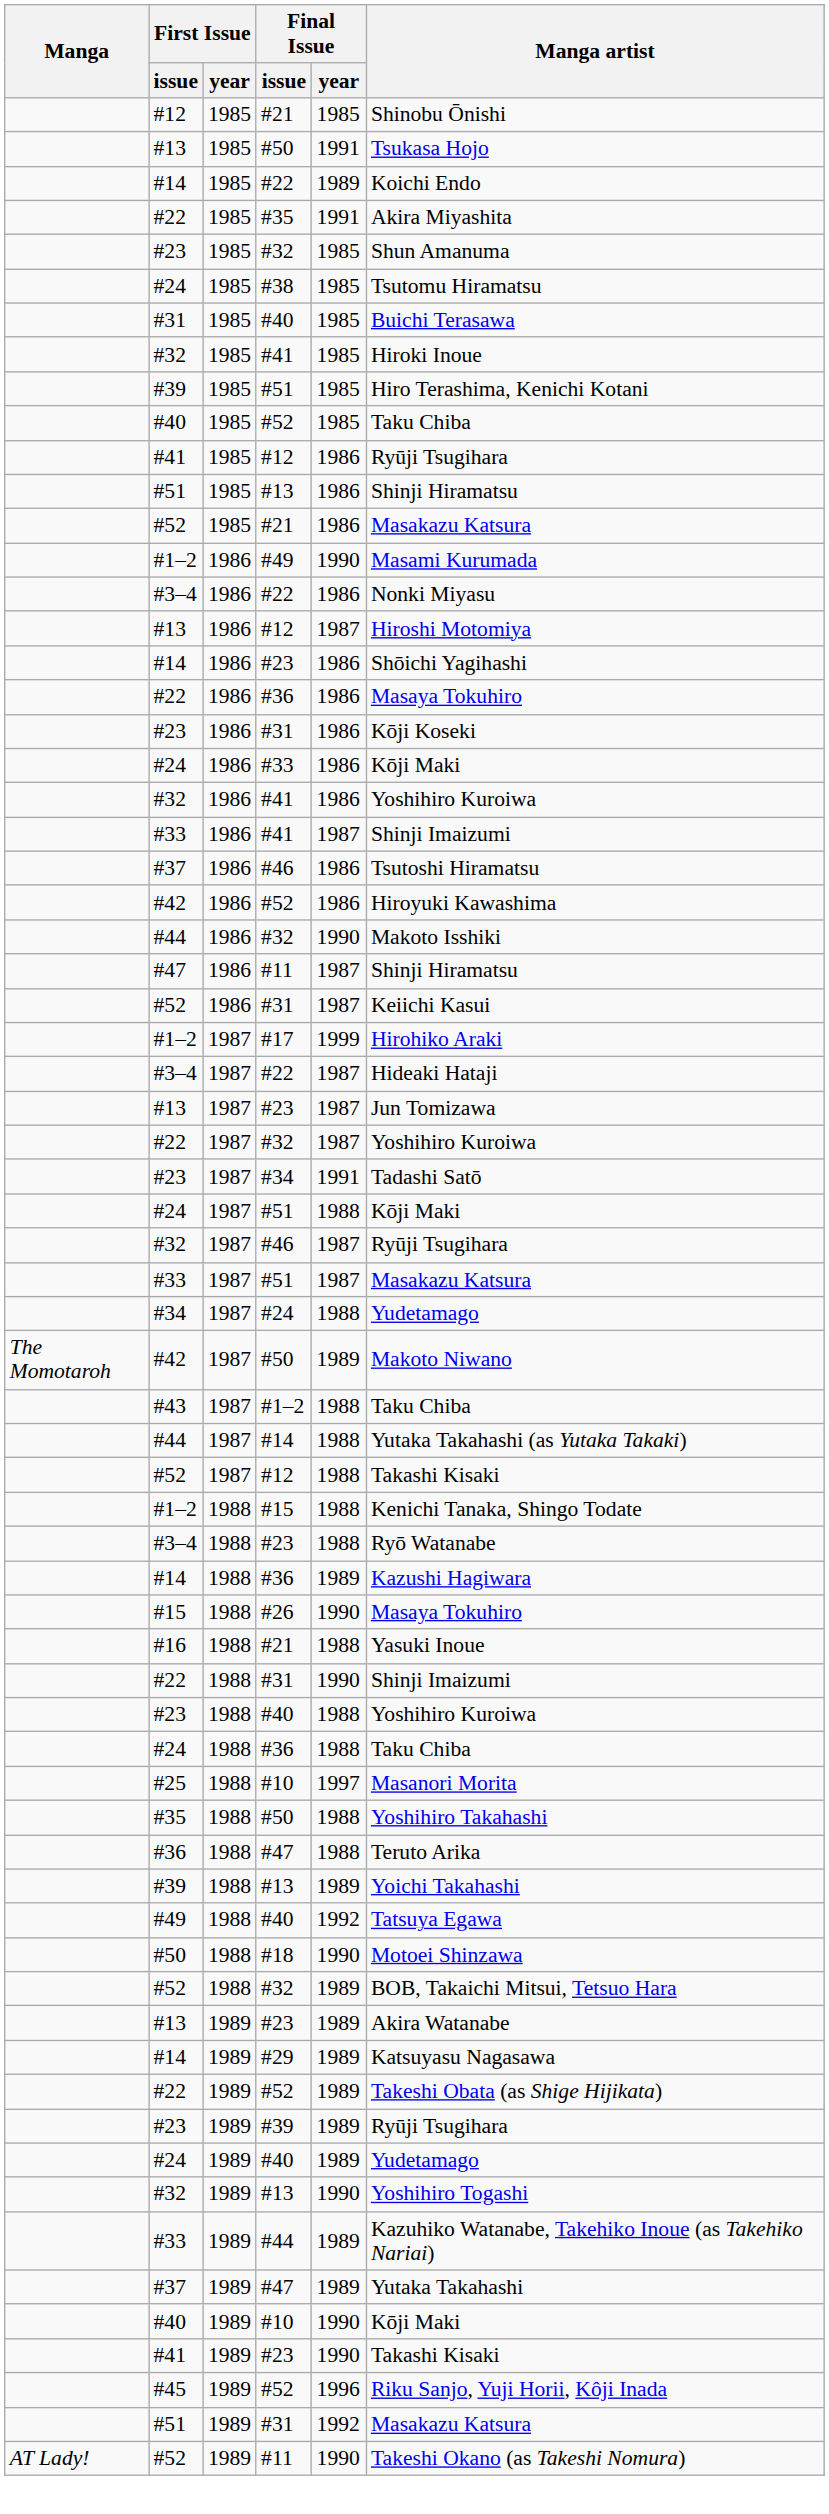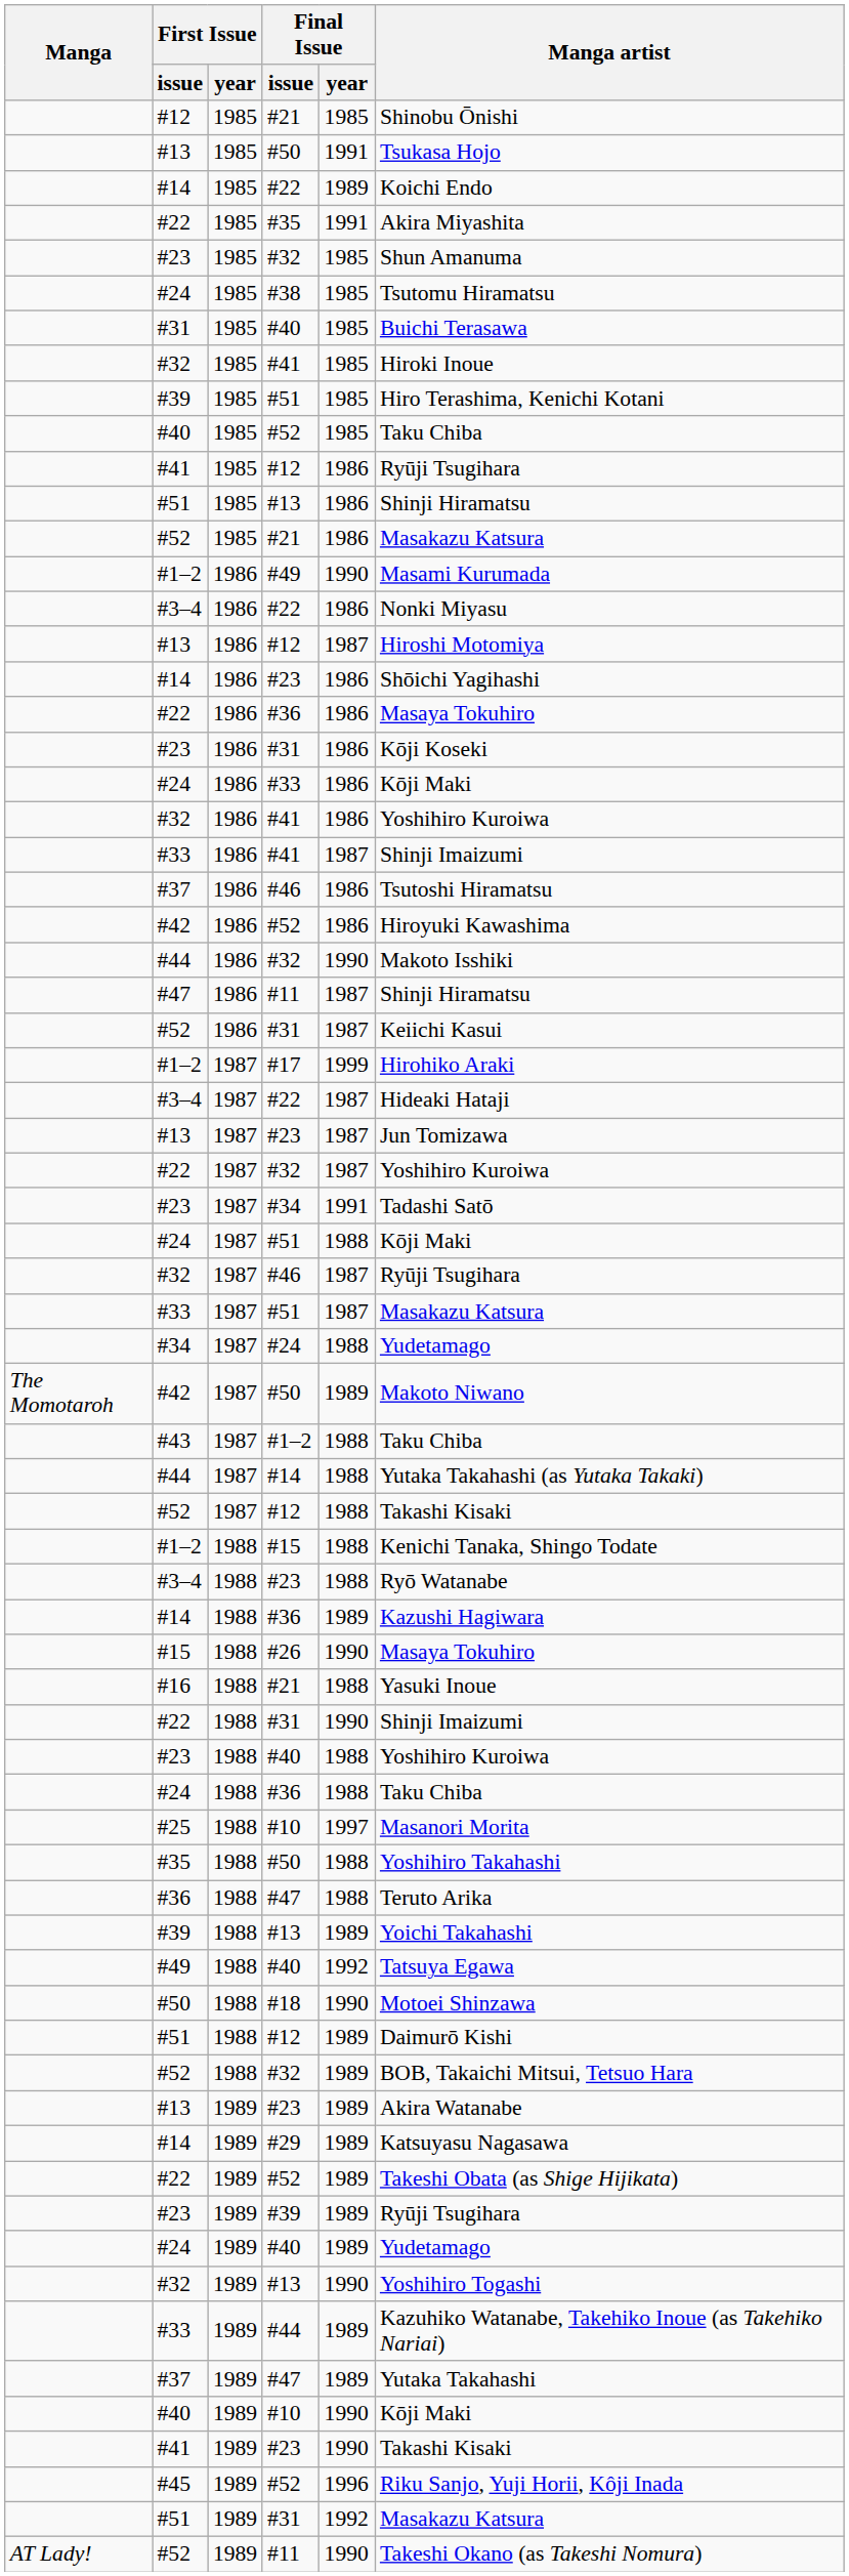 <table class="wikitable sortable">
 <tr>
 <th rowspan="2" scope="col">Manga</th>
 <th colspan="2" scope="col">First Issue</th>
 <th colspan="2" scope="col">Final Issue</th>
 <th rowspan="2" scope="col">Manga artist</th>
 </tr>
 <tr>
 <th scope="col">issue</th>
 <th scope="col">year</th>
 <th scope="col">issue</th>
 <th scope="col">year</th>
 </tr>
 <tr>
 <td></td>
 <td>#12</td>
 <td>1985</td>
 <td>#21</td>
 <td>1985</td>
 <td>Shinobu Ōnishi</td>
 </tr>
 <tr>
 <td></td>
 <td>#13</td>
 <td>1985</td>
 <td>#50</td>
 <td>1991</td>
 <td><a href='#'>Tsukasa Hojo</a></td>
 </tr>
 <tr>
 <td></td>
 <td>#14</td>
 <td>1985</td>
 <td>#22</td>
 <td>1989</td>
 <td>Koichi Endo</td>
 </tr>
 <tr>
 <td></td>
 <td>#22</td>
 <td>1985</td>
 <td>#35</td>
 <td>1991</td>
 <td>Akira Miyashita</td>
 </tr>
 <tr>
 <td></td>
 <td>#23</td>
 <td>1985</td>
 <td>#32</td>
 <td>1985</td>
 <td>Shun Amanuma</td>
 </tr>
 <tr>
 <td></td>
 <td>#24</td>
 <td>1985</td>
 <td>#38</td>
 <td>1985</td>
 <td>Tsutomu Hiramatsu</td>
 </tr>
 <tr>
 <td></td>
 <td>#31</td>
 <td>1985</td>
 <td>#40</td>
 <td>1985</td>
 <td><a href='#'>Buichi Terasawa</a></td>
 </tr>
 <tr>
 <td></td>
 <td>#32</td>
 <td>1985</td>
 <td>#41</td>
 <td>1985</td>
 <td>Hiroki Inoue</td>
 </tr>
 <tr>
 <td></td>
 <td>#39</td>
 <td>1985</td>
 <td>#51</td>
 <td>1985</td>
 <td>Hiro Terashima, Kenichi Kotani</td>
 </tr>
 <tr>
 <td></td>
 <td>#40</td>
 <td>1985</td>
 <td>#52</td>
 <td>1985</td>
 <td>Taku Chiba</td>
 </tr>
 <tr>
 <td></td>
 <td>#41</td>
 <td>1985</td>
 <td>#12</td>
 <td>1986</td>
 <td>Ryūji Tsugihara</td>
 </tr>
 <tr>
 <td></td>
 <td>#51</td>
 <td>1985</td>
 <td>#13</td>
 <td>1986</td>
 <td>Shinji Hiramatsu</td>
 </tr>
 <tr>
 <td></td>
 <td>#52</td>
 <td>1985</td>
 <td>#21</td>
 <td>1986</td>
 <td><a href='#'>Masakazu Katsura</a></td>
 </tr>
 <tr>
 <td></td>
 <td>#1–2</td>
 <td>1986</td>
 <td>#49</td>
 <td>1990</td>
 <td><a href='#'>Masami Kurumada</a></td>
 </tr>
 <tr>
 <td></td>
 <td>#3–4</td>
 <td>1986</td>
 <td>#22</td>
 <td>1986</td>
 <td>Nonki Miyasu</td>
 </tr>
 <tr>
 <td></td>
 <td>#13</td>
 <td>1986</td>
 <td>#12</td>
 <td>1987</td>
 <td><a href='#'>Hiroshi Motomiya</a></td>
 </tr>
 <tr>
 <td></td>
 <td>#14</td>
 <td>1986</td>
 <td>#23</td>
 <td>1986</td>
 <td>Shōichi Yagihashi</td>
 </tr>
 <tr>
 <td></td>
 <td>#22</td>
 <td>1986</td>
 <td>#36</td>
 <td>1986</td>
 <td><a href='#'>Masaya Tokuhiro</a></td>
 </tr>
 <tr>
 <td></td>
 <td>#23</td>
 <td>1986</td>
 <td>#31</td>
 <td>1986</td>
 <td>Kōji Koseki</td>
 </tr>
 <tr>
 <td></td>
 <td>#24</td>
 <td>1986</td>
 <td>#33</td>
 <td>1986</td>
 <td>Kōji Maki</td>
 </tr>
 <tr>
 <td></td>
 <td>#32</td>
 <td>1986</td>
 <td>#41</td>
 <td>1986</td>
 <td>Yoshihiro Kuroiwa</td>
 </tr>
 <tr>
 <td></td>
 <td>#33</td>
 <td>1986</td>
 <td>#41</td>
 <td>1987</td>
 <td>Shinji Imaizumi</td>
 </tr>
 <tr>
 <td></td>
 <td>#37</td>
 <td>1986</td>
 <td>#46</td>
 <td>1986</td>
 <td>Tsutoshi Hiramatsu</td>
 </tr>
 <tr>
 <td></td>
 <td>#42</td>
 <td>1986</td>
 <td>#52</td>
 <td>1986</td>
 <td>Hiroyuki Kawashima</td>
 </tr>
 <tr>
 <td></td>
 <td>#44</td>
 <td>1986</td>
 <td>#32</td>
 <td>1990</td>
 <td>Makoto Isshiki</td>
 </tr>
 <tr>
 <td></td>
 <td>#47</td>
 <td>1986</td>
 <td>#11</td>
 <td>1987</td>
 <td>Shinji Hiramatsu</td>
 </tr>
 <tr>
 <td></td>
 <td>#52</td>
 <td>1986</td>
 <td>#31</td>
 <td>1987</td>
 <td>Keiichi Kasui</td>
 </tr>
 <tr>
 <td></td>
 <td>#1–2</td>
 <td>1987</td>
 <td>#17</td>
 <td>1999</td>
 <td><a href='#'>Hirohiko Araki</a></td>
 </tr>
 <tr>
 <td></td>
 <td>#3–4</td>
 <td>1987</td>
 <td>#22</td>
 <td>1987</td>
 <td>Hideaki Hataji</td>
 </tr>
 <tr>
 <td></td>
 <td>#13</td>
 <td>1987</td>
 <td>#23</td>
 <td>1987</td>
 <td>Jun Tomizawa</td>
 </tr>
 <tr>
 <td></td>
 <td>#22</td>
 <td>1987</td>
 <td>#32</td>
 <td>1987</td>
 <td>Yoshihiro Kuroiwa</td>
 </tr>
 <tr>
 <td></td>
 <td>#23</td>
 <td>1987</td>
 <td>#34</td>
 <td>1991</td>
 <td>Tadashi Satō</td>
 </tr>
 <tr>
 <td></td>
 <td>#24</td>
 <td>1987</td>
 <td>#51</td>
 <td>1988</td>
 <td>Kōji Maki</td>
 </tr>
 <tr>
 <td></td>
 <td>#32</td>
 <td>1987</td>
 <td>#46</td>
 <td>1987</td>
 <td>Ryūji Tsugihara</td>
 </tr>
 <tr>
 <td></td>
 <td>#33</td>
 <td>1987</td>
 <td>#51</td>
 <td>1987</td>
 <td><a href='#'>Masakazu Katsura</a></td>
 </tr>
 <tr>
 <td></td>
 <td>#34</td>
 <td>1987</td>
 <td>#24</td>
 <td>1988</td>
 <td><a href='#'>Yudetamago</a></td>
 </tr>
 <tr>
 <td><em>The Momotaroh</em></td>
 <td>#42</td>
 <td>1987</td>
 <td>#50</td>
 <td>1989</td>
 <td><a href='#'>Makoto Niwano</a></td>
 </tr>
 <tr>
 <td></td>
 <td>#43</td>
 <td>1987</td>
 <td>#1–2</td>
 <td>1988</td>
 <td>Taku Chiba</td>
 </tr>
 <tr>
 <td></td>
 <td>#44</td>
 <td>1987</td>
 <td>#14</td>
 <td>1988</td>
 <td>Yutaka Takahashi (as <em>Yutaka Takaki</em>)</td>
 </tr>
 <tr>
 <td></td>
 <td>#52</td>
 <td>1987</td>
 <td>#12</td>
 <td>1988</td>
 <td>Takashi Kisaki</td>
 </tr>
 <tr>
 <td></td>
 <td>#1–2</td>
 <td>1988</td>
 <td>#15</td>
 <td>1988</td>
 <td>Kenichi Tanaka, Shingo Todate</td>
 </tr>
 <tr>
 <td></td>
 <td>#3–4</td>
 <td>1988</td>
 <td>#23</td>
 <td>1988</td>
 <td>Ryō Watanabe</td>
 </tr>
 <tr>
 <td></td>
 <td>#14</td>
 <td>1988</td>
 <td>#36</td>
 <td>1989</td>
 <td><a href='#'>Kazushi Hagiwara</a></td>
 </tr>
 <tr>
 <td></td>
 <td>#15</td>
 <td>1988</td>
 <td>#26</td>
 <td>1990</td>
 <td><a href='#'>Masaya Tokuhiro</a></td>
 </tr>
 <tr>
 <td></td>
 <td>#16</td>
 <td>1988</td>
 <td>#21</td>
 <td>1988</td>
 <td>Yasuki Inoue</td>
 </tr>
 <tr>
 <td></td>
 <td>#22</td>
 <td>1988</td>
 <td>#31</td>
 <td>1990</td>
 <td>Shinji Imaizumi</td>
 </tr>
 <tr>
 <td></td>
 <td>#23</td>
 <td>1988</td>
 <td>#40</td>
 <td>1988</td>
 <td>Yoshihiro Kuroiwa</td>
 </tr>
 <tr>
 <td></td>
 <td>#24</td>
 <td>1988</td>
 <td>#36</td>
 <td>1988</td>
 <td>Taku Chiba</td>
 </tr>
 <tr>
 <td></td>
 <td>#25</td>
 <td>1988</td>
 <td>#10</td>
 <td>1997</td>
 <td><a href='#'>Masanori Morita</a></td>
 </tr>
 <tr>
 <td></td>
 <td>#35</td>
 <td>1988</td>
 <td>#50</td>
 <td>1988</td>
 <td><a href='#'>Yoshihiro Takahashi</a></td>
 </tr>
 <tr>
 <td></td>
 <td>#36</td>
 <td>1988</td>
 <td>#47</td>
 <td>1988</td>
 <td>Teruto Arika</td>
 </tr>
 <tr>
 <td></td>
 <td>#39</td>
 <td>1988</td>
 <td>#13</td>
 <td>1989</td>
 <td><a href='#'>Yoichi Takahashi</a></td>
 </tr>
 <tr>
 <td></td>
 <td>#49</td>
 <td>1988</td>
 <td>#40</td>
 <td>1992</td>
 <td><a href='#'>Tatsuya Egawa</a></td>
 </tr>
 <tr>
 <td></td>
 <td>#50</td>
 <td>1988</td>
 <td>#18</td>
 <td>1990</td>
 <td><a href='#'>Motoei Shinzawa</a></td>
 </tr>
 <tr>
 <td></td>
+<td>#51</td>
+<td>1988</td>
+<td>#12</td>
+<td>1989</td>
+<td>Daimurō Kishi</td>
+</tr>
+<tr>
+<td></td>
 <td>#52</td>
 <td>1988</td>
 <td>#32</td>
 <td>1989</td>
 <td>BOB, Takaichi Mitsui, <a href='#'>Tetsuo Hara</a></td>
 </tr>
 <tr>
 <td></td>
 <td>#13</td>
 <td>1989</td>
 <td>#23</td>
 <td>1989</td>
 <td>Akira Watanabe</td>
 </tr>
 <tr>
 <td></td>
 <td>#14</td>
 <td>1989</td>
 <td>#29</td>
 <td>1989</td>
 <td>Katsuyasu Nagasawa</td>
 </tr>
 <tr>
 <td></td>
 <td>#22</td>
 <td>1989</td>
 <td>#52</td>
 <td>1989</td>
 <td><a href='#'>Takeshi Obata</a> (as <em>Shige Hijikata</em>)</td>
 </tr>
 <tr>
 <td></td>
 <td>#23</td>
 <td>1989</td>
 <td>#39</td>
 <td>1989</td>
 <td>Ryūji Tsugihara</td>
 </tr>
 <tr>
 <td></td>
 <td>#24</td>
 <td>1989</td>
 <td>#40</td>
 <td>1989</td>
 <td><a href='#'>Yudetamago</a></td>
 </tr>
 <tr>
 <td></td>
 <td>#32</td>
 <td>1989</td>
 <td>#13</td>
 <td>1990</td>
 <td><a href='#'>Yoshihiro Togashi</a></td>
 </tr>
 <tr>
 <td></td>
 <td>#33</td>
 <td>1989</td>
 <td>#44</td>
 <td>1989</td>
 <td>Kazuhiko Watanabe, <a href='#'>Takehiko Inoue</a> (as <em>Takehiko Nariai</em>)</td>
 </tr>
 <tr>
 <td></td>
 <td>#37</td>
 <td>1989</td>
 <td>#47</td>
 <td>1989</td>
 <td>Yutaka Takahashi</td>
 </tr>
 <tr>
 <td></td>
 <td>#40</td>
 <td>1989</td>
 <td>#10</td>
 <td>1990</td>
 <td>Kōji Maki</td>
 </tr>
 <tr>
 <td></td>
 <td>#41</td>
 <td>1989</td>
 <td>#23</td>
 <td>1990</td>
 <td>Takashi Kisaki</td>
 </tr>
 <tr>
 <td></td>
 <td>#45</td>
 <td>1989</td>
 <td>#52</td>
 <td>1996</td>
 <td><a href='#'>Riku Sanjo</a>, <a href='#'>Yuji Horii</a>, <a href='#'>Kôji Inada</a></td>
 </tr>
 <tr>
 <td></td>
 <td>#51</td>
 <td>1989</td>
 <td>#31</td>
 <td>1992</td>
 <td><a href='#'>Masakazu Katsura</a></td>
 </tr>
 <tr>
 <td><em>AT Lady!</em></td>
 <td>#52</td>
 <td>1989</td>
 <td>#11</td>
 <td>1990</td>
 <td><a href='#'>Takeshi Okano</a> (as <em>Takeshi Nomura</em>)</td>
 </tr>
 </table>
